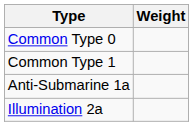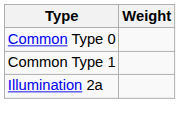 <table class="wikitable">
 <tr>
 <th>Type</th>
 <th>Weight</th>
 </tr>
 <tr>
 <td><a href='#'>Common</a> Type 0</td>
 <td></td>
 </tr>
 <tr>
 <td>Common Type 1</td>
 <td></td>
 </tr>
 <tr>
-<td>Anti-Submarine 1a</td>
-<td></td>
-</tr>
-<tr>
 <td><a href='#'>Illumination</a> 2a</td>
 <td></td>
 </tr>
 </table>
